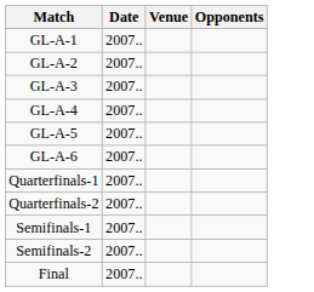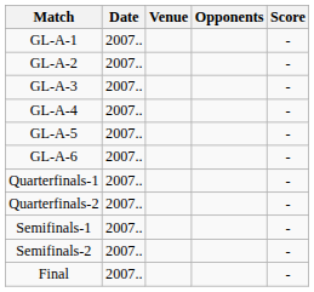 <table class="wikitable" style="text-align:center;">
 <tr>
 <th>Match</th>
 <th>Date</th>
 <th>Venue</th>
 <th>Opponents</th>
+<th>Score</th>
 </tr>
 <tr>
 <td>GL-A-1</td>
 <td>2007..</td>
 <td><a href='#'></a></td>
 <td><a href='#'></a></td>
+<td>-</td>
 </tr>
 <tr>
 <td>GL-A-2</td>
 <td>2007..</td>
 <td><a href='#'></a></td>
 <td><a href='#'></a></td>
+<td>-</td>
 </tr>
 <tr>
 <td>GL-A-3</td>
 <td>2007..</td>
 <td><a href='#'></a></td>
 <td><a href='#'></a></td>
+<td>-</td>
 </tr>
 <tr>
 <td>GL-A-4</td>
 <td>2007..</td>
 <td><a href='#'></a></td>
 <td><a href='#'></a></td>
+<td>-</td>
 </tr>
 <tr>
 <td>GL-A-5</td>
 <td>2007..</td>
 <td><a href='#'></a></td>
 <td><a href='#'></a></td>
+<td>-</td>
 </tr>
 <tr>
 <td>GL-A-6</td>
 <td>2007..</td>
 <td><a href='#'></a></td>
 <td><a href='#'></a></td>
+<td>-</td>
 </tr>
 <tr>
 <td>Quarterfinals-1</td>
 <td>2007..</td>
 <td><a href='#'></a></td>
 <td><a href='#'></a></td>
+<td>-</td>
 </tr>
 <tr>
 <td>Quarterfinals-2</td>
 <td>2007..</td>
 <td><a href='#'></a></td>
 <td><a href='#'></a></td>
+<td>-</td>
 </tr>
 <tr>
 <td>Semifinals-1</td>
 <td>2007..</td>
 <td><a href='#'></a></td>
 <td><a href='#'></a></td>
+<td>-</td>
 </tr>
 <tr>
 <td>Semifinals-2</td>
 <td>2007..</td>
 <td><a href='#'></a></td>
 <td><a href='#'></a></td>
+<td>-</td>
 </tr>
 <tr>
 <td>Final</td>
 <td>2007..</td>
 <td><a href='#'></a></td>
 <td><a href='#'></a></td>
+<td>-</td>
 </tr>
 </table>
